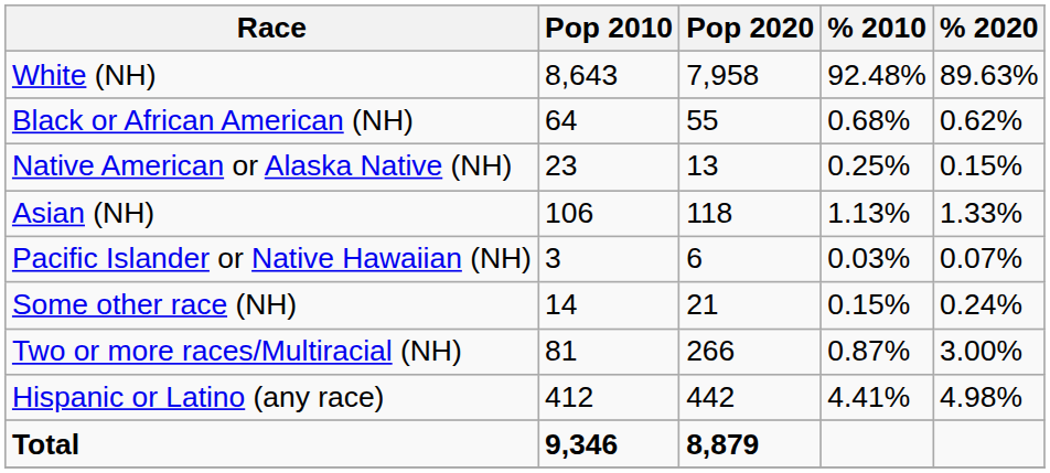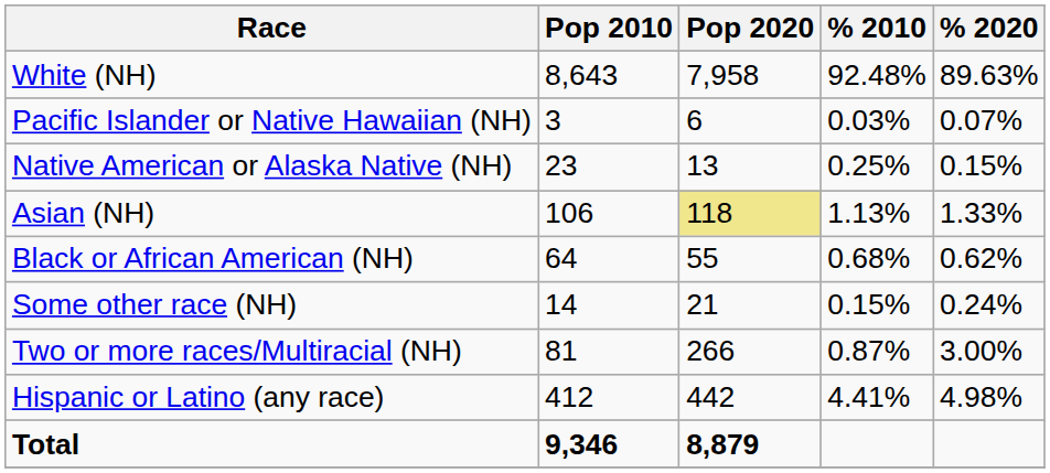 <table class="wikitable">
 <tr>
 <th>Race</th>
 <th>Pop 2010</th>
 <th>Pop 2020</th>
 <th>% 2010</th>
 <th>% 2020</th>
 </tr>
 <tr>
 <td><a href='#'>White</a> (NH)</td>
 <td>8,643</td>
 <td>7,958</td>
 <td>92.48%</td>
 <td>89.63%</td>
 </tr>
 <tr>
-<td><a href='#'>Black or African American</a> (NH)</td>
-<td>64</td>
-<td>55</td>
-<td>0.68%</td>
-<td>0.62%</td>
+<td><a href='#'>Pacific Islander</a> or <a href='#'>Native Hawaiian</a> (NH)</td>
+<td>3</td>
+<td>6</td>
+<td>0.03%</td>
+<td>0.07%</td>
 </tr>
 <tr>
 <td><a href='#'>Native American</a> or <a href='#'>Alaska Native</a> (NH)</td>
 <td>23</td>
 <td>13</td>
 <td>0.25%</td>
 <td>0.15%</td>
 </tr>
 <tr>
 <td><a href='#'>Asian</a> (NH)</td>
 <td>106</td>
-<td>118</td>
+<td style="background: khaki;">118</td>
 <td>1.13%</td>
 <td>1.33%</td>
 </tr>
 <tr>
-<td><a href='#'>Pacific Islander</a> or <a href='#'>Native Hawaiian</a> (NH)</td>
-<td>3</td>
-<td>6</td>
-<td>0.03%</td>
-<td>0.07%</td>
+<td><a href='#'>Black or African American</a> (NH)</td>
+<td>64</td>
+<td>55</td>
+<td>0.68%</td>
+<td>0.62%</td>
 </tr>
 <tr>
 <td><a href='#'>Some other race</a> (NH)</td>
 <td>14</td>
 <td>21</td>
 <td>0.15%</td>
 <td>0.24%</td>
 </tr>
 <tr>
 <td><a href='#'>Two or more races/Multiracial</a> (NH)</td>
 <td>81</td>
 <td>266</td>
 <td>0.87%</td>
 <td>3.00%</td>
 </tr>
 <tr>
 <td><a href='#'>Hispanic or Latino</a> (any race)</td>
 <td>412</td>
 <td>442</td>
 <td>4.41%</td>
 <td>4.98%</td>
 </tr>
 <tr>
 <td><strong>Total</strong></td>
 <td><strong>9,346</strong></td>
 <td><strong>8,879</strong></td>
 <td></td>
 <td></td>
 </tr>
 <tr>
 </tr>
 </table>
